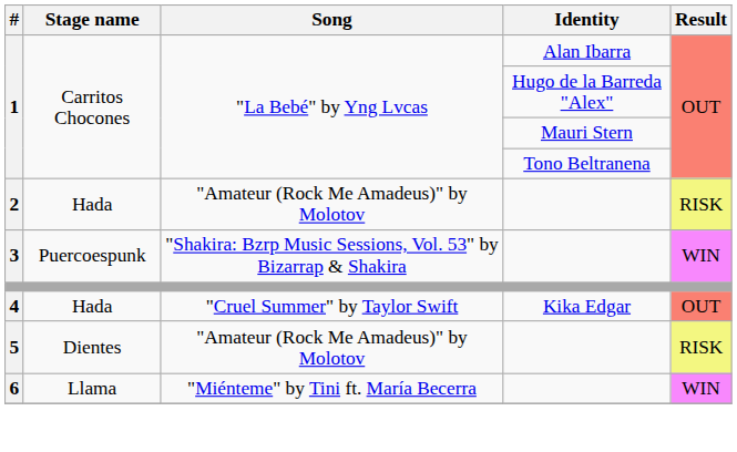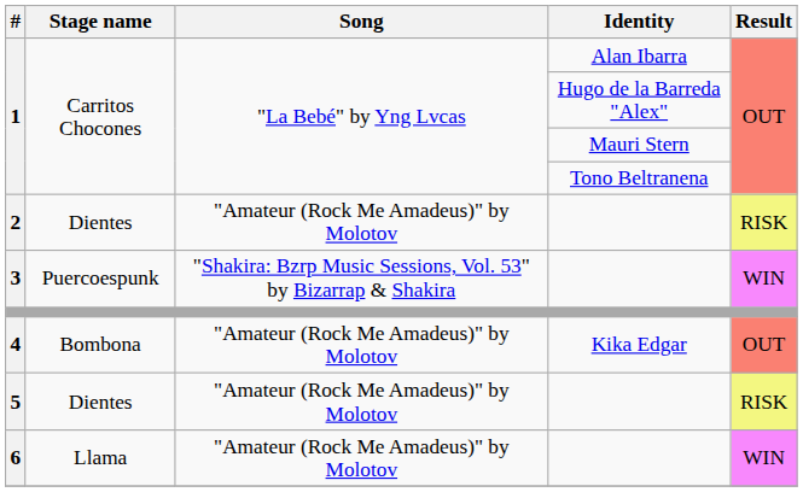 <table class="wikitable plainrowheaders" style="text-align: center;">
 <tr>
 <th>#</th>
 <th>Stage name</th>
 <th>Song</th>
 <th>Identity</th>
 <th>Result</th>
 </tr>
 <tr>
 <th rowspan="4">1</th>
 <td rowspan="4">Carritos Chocones</td>
 <td rowspan="4">"<a href='#'>La Bebé</a>" by <a href='#'>Yng Lvcas</a></td>
 <td><a href='#'>Alan Ibarra</a></td>
 <td rowspan="4" bgcolor=salmon>OUT</td>
 </tr>
 <tr>
 <td><a href='#'>Hugo de la Barreda "Alex"</a></td>
 </tr>
 <tr>
 <td><a href='#'>Mauri Stern</a></td>
 </tr>
 <tr>
 <td><a href='#'>Tono Beltranena</a></td>
 </tr>
 <tr>
 <th>2</th>
-<td>Hada</td>
+<td>Dientes</td>
 <td>"Amateur (Rock Me Amadeus)" by <a href='#'>Molotov</a></td>
 <td></td>
 <td bgcolor=#F3F781>RISK</td>
 </tr>
 <tr>
 <th>3</th>
 <td>Puercoespunk</td>
 <td>"<a href='#'>Shakira: Bzrp Music Sessions, Vol. 53</a>" by <a href='#'>Bizarrap</a> & <a href='#'>Shakira</a></td>
 <td></td>
 <td bgcolor=#F888FD>WIN</td>
 </tr>
 <tr>
 <td colspan="5" style="background:darkgray"></td>
 </tr>
 <tr>
 <th>4</th>
-<td>Hada</td>
-<td>"<a href='#'>Cruel Summer</a>" by <a href='#'>Taylor Swift</a></td>
+<td>Bombona</td>
+<td>"Amateur (Rock Me Amadeus)" by <a href='#'>Molotov</a></td>
 <td><a href='#'>Kika Edgar</a></td>
 <td bgcolor=salmon>OUT</td>
 </tr>
 <tr>
 <th>5</th>
 <td>Dientes</td>
 <td>"Amateur (Rock Me Amadeus)" by <a href='#'>Molotov</a></td>
 <td></td>
 <td bgcolor=#F3F781>RISK</td>
 </tr>
 <tr>
 <th>6</th>
 <td>Llama</td>
-<td>"<a href='#'>Miénteme</a>" by <a href='#'>Tini</a> ft. <a href='#'>María Becerra</a></td>
+<td>"Amateur (Rock Me Amadeus)" by <a href='#'>Molotov</a></td>
 <td></td>
 <td bgcolor=#F888FD>WIN</td>
 </tr>
 <tr>
 </tr>
 </table>
